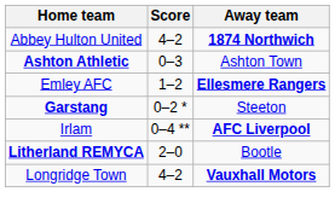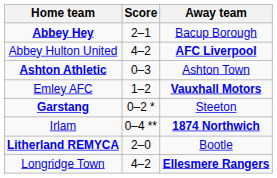 <table class="wikitable" style="text-align: center">
 <tr>
 <th>Home team</th>
 <th>Score</th>
 <th>Away team</th>
 </tr>
 <tr>
+<td><strong><a href='#'>Abbey Hey</a></strong></td>
+<td>2–1</td>
+<td><a href='#'>Bacup Borough</a></td>
+</tr>
+<tr>
 <td><a href='#'>Abbey Hulton United</a></td>
 <td>4–2</td>
-<td><strong><a href='#'>1874 Northwich</a></strong></td>
+<td><strong><a href='#'>AFC Liverpool</a></strong></td>
 </tr>
 <tr>
 <td><strong><a href='#'>Ashton Athletic</a></strong></td>
 <td>0–3</td>
 <td><a href='#'>Ashton Town</a></td>
 </tr>
 <tr>
 <td><a href='#'>Emley AFC</a></td>
 <td>1–2</td>
-<td><strong><a href='#'>Ellesmere Rangers</a></strong></td>
+<td><strong><a href='#'>Vauxhall Motors</a></strong></td>
 </tr>
 <tr>
 <td><strong><a href='#'>Garstang</a></strong></td>
 <td>0–2 *</td>
 <td><a href='#'>Steeton</a></td>
 </tr>
 <tr>
 <td><a href='#'>Irlam</a></td>
 <td>0–4 **</td>
-<td><strong><a href='#'>AFC Liverpool</a></strong></td>
+<td><strong><a href='#'>1874 Northwich</a></strong></td>
 </tr>
 <tr>
 <td><strong><a href='#'>Litherland REMYCA</a></strong></td>
 <td>2–0</td>
 <td><a href='#'>Bootle</a></td>
 </tr>
 <tr>
 <td><a href='#'>Longridge Town</a></td>
 <td>4–2</td>
-<td><strong><a href='#'>Vauxhall Motors</a></strong></td>
+<td><strong><a href='#'>Ellesmere Rangers</a></strong></td>
 </tr>
 </table>
